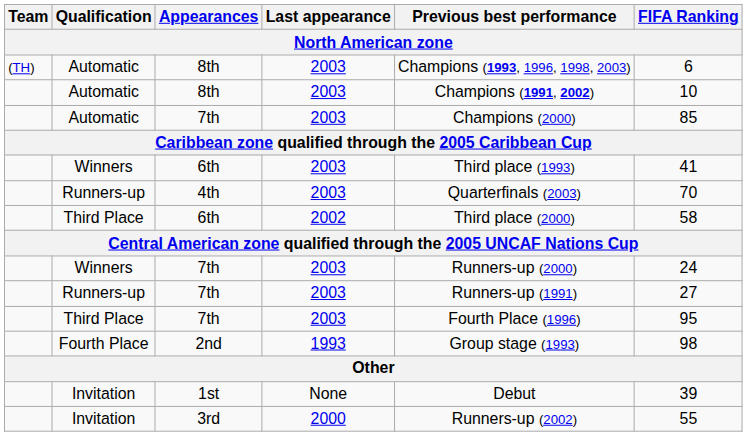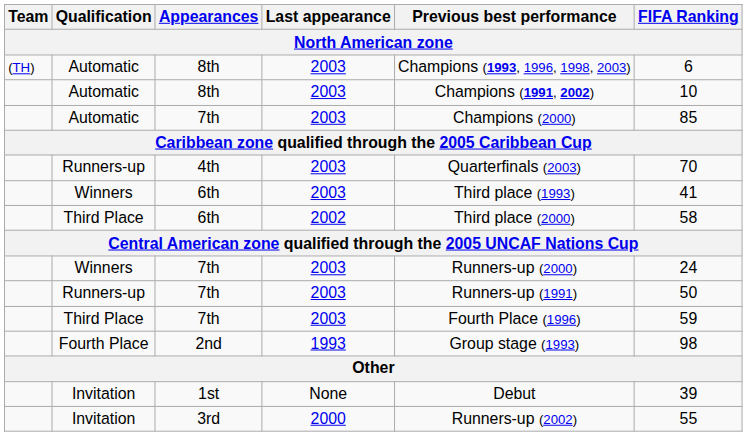 <table class="wikitable">
 <tr>
 <th>Team</th>
 <th>Qualification</th>
 <th><a href='#'>Appearances</a></th>
 <th>Last appearance</th>
 <th>Previous best performance</th>
 <th><a href='#'>FIFA Ranking</a></th>
 </tr>
 <tr>
 <th colspan=6><a href='#'>North American zone</a></th>
 </tr>
 <tr>
 <td align=left> <small>(<a href='#'>TH</a>)</small></td>
 <td align=center>Automatic</td>
 <td align=center>8th</td>
 <td align=center><a href='#'>2003</a></td>
 <td align=center>Champions <small>(<strong><a href='#'>1993</a></strong>, <a href='#'>1996</a>, <a href='#'>1998</a>, <a href='#'>2003</a>)</small></td>
 <td align=center>6</td>
 </tr>
 <tr>
 <td align=left></td>
 <td align=center>Automatic</td>
 <td align=center>8th</td>
 <td align=center><a href='#'>2003</a></td>
 <td align=center>Champions <small>(<strong><a href='#'>1991</a></strong>, <strong><a href='#'>2002</a></strong>)</small></td>
 <td align=center>10</td>
 </tr>
 <tr>
 <td align=left></td>
 <td align=center>Automatic</td>
 <td align=center>7th</td>
 <td align=center><a href='#'>2003</a></td>
 <td align=center>Champions <small>(<a href='#'>2000</a>)</small></td>
 <td align=center>85</td>
 </tr>
 <tr>
 <th colspan=6><a href='#'>Caribbean zone</a> qualified through the <a href='#'>2005 Caribbean Cup</a></th>
 </tr>
 <tr>
 <td align=left></td>
+<td align=center>Runners-up</td>
+<td align=center>4th</td>
+<td align=center><a href='#'>2003</a></td>
+<td align=center>Quarterfinals <small>(<a href='#'>2003</a>)</small></td>
+<td align=center>70</td>
+</tr>
+<tr>
+<td align=left></td>
 <td align=center>Winners</td>
 <td align=center>6th</td>
 <td align=center><a href='#'>2003</a></td>
 <td align=center>Third place <small>(<a href='#'>1993</a>)</small></td>
 <td align=center>41</td>
-</tr>
-<tr>
-<td align=left></td>
-<td align=center>Runners-up</td>
-<td align=center>4th</td>
-<td align=center><a href='#'>2003</a></td>
-<td align=center>Quarterfinals <small>(<a href='#'>2003</a>)</small></td>
-<td align=center>70</td>
 </tr>
 <tr>
 <td align=left></td>
 <td align=center>Third Place</td>
 <td align=center>6th</td>
 <td align=center><a href='#'>2002</a></td>
 <td align=center>Third place <small>(<a href='#'>2000</a>)</small></td>
 <td align=center>58</td>
 </tr>
 <tr>
 <th colspan=6><a href='#'>Central American zone</a> qualified through the <a href='#'>2005 UNCAF Nations Cup</a></th>
 </tr>
 <tr>
 <td align=left></td>
 <td align=center>Winners</td>
 <td align=center>7th</td>
 <td align=center><a href='#'>2003</a></td>
 <td align=center>Runners-up <small>(<a href='#'>2000</a>)</small></td>
 <td align=center>24</td>
 </tr>
 <tr>
 <td align=left></td>
 <td align=center>Runners-up</td>
 <td align=center>7th</td>
 <td align=center><a href='#'>2003</a></td>
 <td align=center>Runners-up <small>(<a href='#'>1991</a>)</small></td>
-<td align=center>27</td>
+<td align=center>50</td>
 </tr>
 <tr>
 <td align=left></td>
 <td align=center>Third Place</td>
 <td align=center>7th</td>
 <td align=center><a href='#'>2003</a></td>
 <td align=center>Fourth Place <small>(<a href='#'>1996</a>)</small></td>
-<td align=center>95</td>
+<td align=center>59</td>
 </tr>
 <tr>
 <td align=left></td>
 <td align=center>Fourth Place</td>
 <td align=center>2nd</td>
 <td align=center><a href='#'>1993</a></td>
 <td align=center>Group stage <small>(<a href='#'>1993</a>)</small></td>
 <td align=center>98</td>
 </tr>
 <tr>
 <th colspan=6>Other</th>
 </tr>
 <tr>
 <td align=left></td>
 <td align=center>Invitation</td>
 <td align=center>1st</td>
 <td align=center>None</td>
 <td align=center>Debut</td>
 <td align=center>39</td>
 </tr>
 <tr>
 <td align=left></td>
 <td align=center>Invitation</td>
 <td align=center>3rd</td>
 <td align=center><a href='#'>2000</a></td>
 <td align=center>Runners-up <small>(<a href='#'>2002</a>)</small></td>
 <td align=center>55</td>
 </tr>
 </table>
